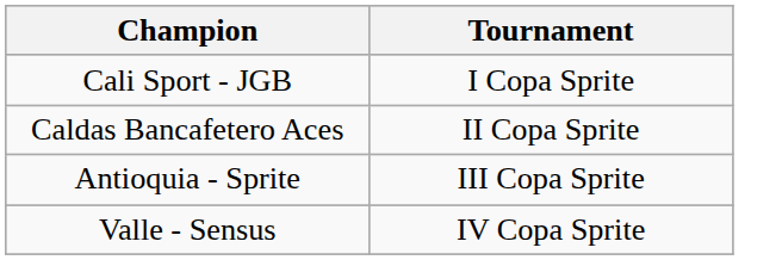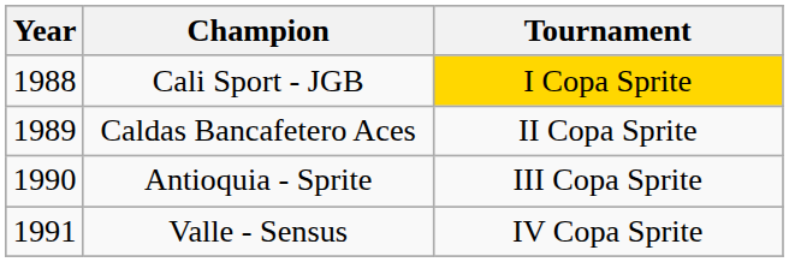 <table class="wikitable" style="text-align:center;">
 <tr>
+<th width=10%>Year</th>
 <th width=45%>Champion</th>
 <th width=45%>Tournament</th>
 </tr>
 <tr>
+<td>1988</td>
 <td>Cali Sport - JGB</td>
-<td>I Copa Sprite</td>
+<td style="background: gold;">I Copa Sprite</td>
 </tr>
 <tr>
+<td>1989</td>
 <td>Caldas Bancafetero Aces</td>
 <td>II Copa Sprite</td>
 </tr>
 <tr>
+<td>1990</td>
 <td>Antioquia - Sprite</td>
 <td>III Copa Sprite</td>
 </tr>
 <tr>
+<td>1991</td>
 <td>Valle - Sensus</td>
 <td>IV Copa Sprite</td>
 </tr>
 </table>
